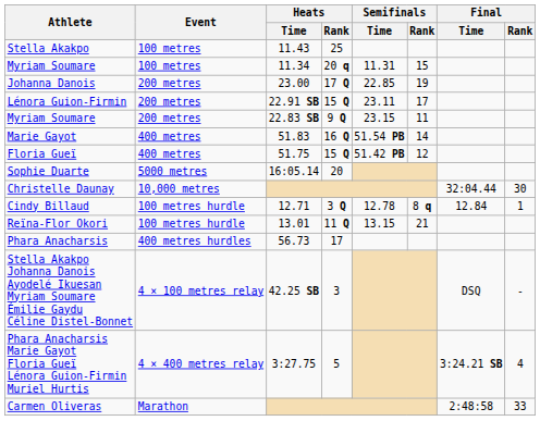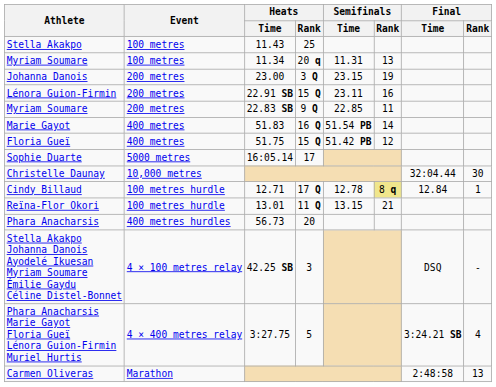 <table class=wikitable style="font-size:90%;">
 <tr>
 <th rowspan="2">Athlete</th>
 <th rowspan="2">Event</th>
 <th colspan="2">Heats</th>
 <th colspan="2">Semifinals</th>
 <th colspan="2">Final</th>
 </tr>
 <tr>
 <th>Time</th>
 <th>Rank</th>
 <th>Time</th>
 <th>Rank</th>
 <th>Time</th>
 <th>Rank</th>
 </tr>
 <tr style="border-top: single;">
 <td><a href='#'>Stella Akakpo</a></td>
 <td><a href='#'>100 metres</a></td>
 <td align=center>11.43</td>
 <td align=center>25</td>
 <td align=center></td>
 <td align=center></td>
 <td align=center></td>
 <td align=center></td>
 </tr>
 <tr style="border-top: single;">
 <td><a href='#'>Myriam Soumare</a></td>
 <td><a href='#'>100 metres</a></td>
 <td align=center>11.34</td>
 <td align=center>20 <strong>q</strong></td>
 <td align=center>11.31</td>
-<td align=center>15</td>
+<td align=center>13</td>
 <td align=center></td>
 <td align=center></td>
 </tr>
 <tr style="border-top: single;">
 <td><a href='#'>Johanna Danois</a></td>
 <td><a href='#'>200 metres</a></td>
 <td align=center>23.00</td>
-<td align=center>17 <strong>Q</strong></td>
-<td align=center>22.85</td>
+<td align=center>3 <strong>Q</strong></td>
+<td align=center>23.15</td>
 <td align=center>19</td>
 <td align=center></td>
 <td align=center></td>
 </tr>
 <tr style="border-top: single;">
 <td><a href='#'>Lénora Guion-Firmin</a></td>
 <td><a href='#'>200 metres</a></td>
 <td align=center>22.91 <strong>SB</strong></td>
 <td align=center>15 <strong>Q</strong></td>
 <td align=center>23.11</td>
-<td align=center>17</td>
+<td align=center>16</td>
 <td align=center></td>
 <td align=center></td>
 </tr>
 <tr style="border-top: single;">
 <td><a href='#'>Myriam Soumare</a></td>
 <td><a href='#'>200 metres</a></td>
 <td align=center>22.83 <strong>SB</strong></td>
 <td align=center>9 <strong>Q</strong></td>
-<td align=center>23.15</td>
+<td align=center>22.85</td>
 <td align=center>11</td>
 <td align=center></td>
 <td align=center></td>
 </tr>
 <tr style="border-top: single;">
 <td><a href='#'>Marie Gayot</a></td>
 <td><a href='#'>400 metres</a></td>
 <td align=center>51.83</td>
 <td align=center>16 <strong>Q</strong></td>
 <td align=center>51.54 <strong>PB</strong></td>
 <td align=center>14</td>
 <td align=center></td>
 <td align=center></td>
 </tr>
 <tr style="border-top: single;">
 <td><a href='#'>Floria Gueï</a></td>
 <td><a href='#'>400 metres</a></td>
 <td align=center>51.75</td>
 <td align=center>15 <strong>Q</strong></td>
 <td align=center>51.42 <strong>PB</strong></td>
 <td align=center>12</td>
 <td align=center></td>
 <td align=center></td>
 </tr>
 <tr style="border-top: single;">
 <td><a href='#'>Sophie Duarte</a></td>
 <td><a href='#'>5000 metres</a></td>
 <td align=center>16:05.14</td>
-<td align=center>20</td>
+<td align=center>17</td>
 <td colspan= 2 bgcolor="wheat"></td>
 <td align=center></td>
 <td align=center></td>
 </tr>
 <tr style="border-top: single;">
 <td><a href='#'>Christelle Daunay</a></td>
 <td><a href='#'>10,000 metres</a></td>
 <td colspan= 4 bgcolor="wheat"></td>
 <td align=center>32:04.44</td>
 <td align=center>30</td>
 </tr>
 <tr style="border-top: single;">
 <td><a href='#'>Cindy Billaud</a></td>
 <td><a href='#'>100 metres hurdle</a></td>
 <td align=center>12.71</td>
-<td align=center>3 <strong>Q</strong></td>
+<td align=center>17 <strong>Q</strong></td>
 <td align=center>12.78</td>
-<td align=center>8 <strong>q</strong></td>
+<td align=center style="background: khaki;">8 <strong>q</strong></td>
 <td align=center>12.84</td>
 <td align=center>1</td>
 </tr>
 <tr style="border-top: single;">
 <td><a href='#'>Reïna-Flor Okori</a></td>
 <td><a href='#'>100 metres hurdle</a></td>
 <td align=center>13.01</td>
 <td align=center>11 <strong>Q</strong></td>
 <td align=center>13.15</td>
 <td align=center>21</td>
 <td align=center></td>
 <td align=center></td>
 </tr>
 <tr style="border-top: single;">
 <td><a href='#'>Phara Anacharsis</a></td>
 <td><a href='#'>400 metres hurdles</a></td>
 <td align=center>56.73</td>
-<td align=center>17</td>
+<td align=center>20</td>
 <td align=center></td>
 <td align=center></td>
 <td align=center></td>
 <td align=center></td>
 </tr>
 <tr style="border-top: single;">
 <td><a href='#'>Stella Akakpo</a><br><a href='#'>Johanna Danois</a><br><a href='#'>Ayodelé Ikuesan</a><br><a href='#'>Myriam Soumare</a><br><a href='#'>Émilie Gaydu</a><br><a href='#'>Céline Distel-Bonnet</a></td>
 <td><a href='#'>4 × 100 metres relay</a></td>
 <td align=center>42.25 <strong>SB</strong></td>
 <td align=center>3</td>
 <td colspan= 2 bgcolor="wheat"></td>
 <td align=center>DSQ</td>
 <td align=center>-</td>
 </tr>
 <tr style="border-top: single;">
 <td><a href='#'>Phara Anacharsis</a><br><a href='#'>Marie Gayot</a><br><a href='#'>Floria Gueï</a><br><a href='#'>Lénora Guion-Firmin</a><br><a href='#'>Muriel Hurtis</a></td>
 <td><a href='#'>4 × 400 metres relay</a></td>
 <td align=center>3:27.75</td>
 <td align=center>5</td>
 <td colspan= 2 bgcolor="wheat"></td>
 <td align=center>3:24.21 <strong>SB</strong></td>
 <td align=center>4</td>
 </tr>
 <tr style="border-top: single;">
 <td><a href='#'>Carmen Oliveras</a></td>
 <td><a href='#'>Marathon</a></td>
 <td colspan= 4 bgcolor="wheat"></td>
 <td align=center>2:48:58</td>
-<td align=center>33</td>
+<td align=center>13</td>
 </tr>
 </table>
